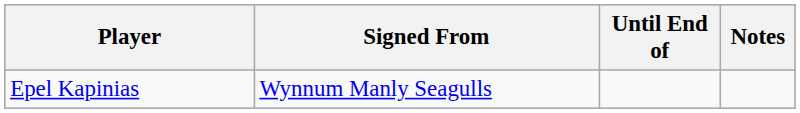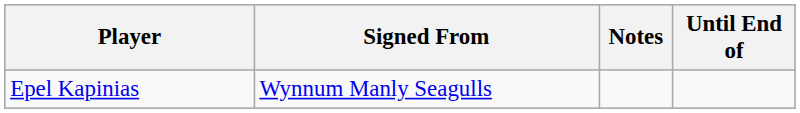 <table class="wikitable" style="font-size:90%">
 <tr style="background:#efefef;">
 <th style="width:150px;">Player</th>
 <th style="width:210px;">Signed From</th>
+<th style="width:40px;">Notes</th>
 <th style="width:70px;">Until End of</th>
-<th style="width:40px;">Notes</th>
 </tr>
 <tr>
 <td><a href='#'>Epel Kapinias</a></td>
 <td><a href='#'>Wynnum Manly Seagulls</a></td>
 <td></td>
 <td></td>
 </tr>
 </table>
